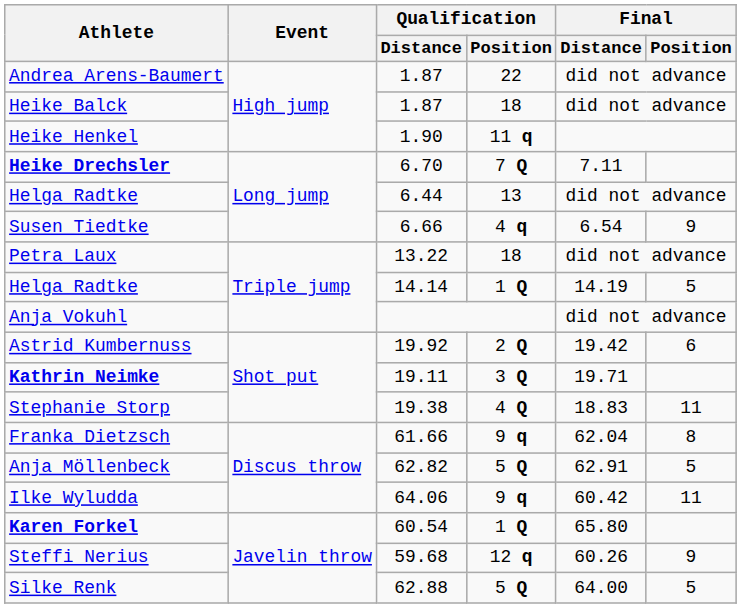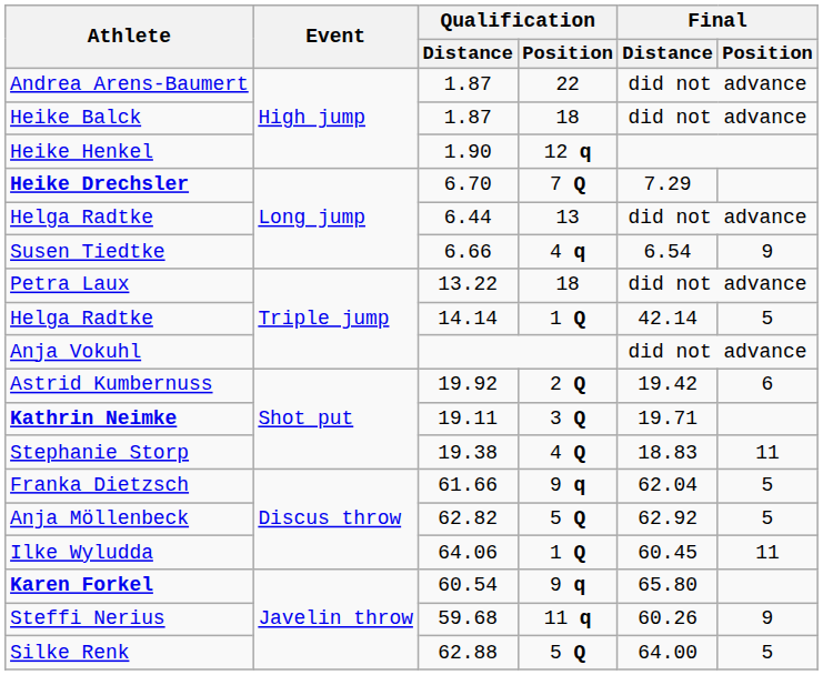 <table class=wikitable style=font-size:90%>
 <tr>
 <th rowspan=2>Athlete</th>
 <th rowspan=2>Event</th>
 <th colspan=2>Qualification</th>
 <th colspan=2>Final</th>
 </tr>
 <tr style=font-size:95%>
 <th>Distance</th>
 <th>Position</th>
 <th>Distance</th>
 <th>Position</th>
 </tr>
 <tr align=center>
 <td align=left><a href='#'>Andrea Arens-Baumert</a></td>
 <td align=left rowspan=3><a href='#'>High jump</a></td>
 <td>1.87</td>
 <td>22</td>
 <td colspan=2>did not advance</td>
 </tr>
 <tr align=center>
 <td align=left><a href='#'>Heike Balck</a></td>
 <td>1.87</td>
 <td>18</td>
 <td colspan=2>did not advance</td>
 </tr>
 <tr align=center>
 <td align=left><a href='#'>Heike Henkel</a></td>
 <td>1.90</td>
-<td>11 <strong>q</strong></td>
+<td>12 <strong>q</strong></td>
 <td colspan=2></td>
 </tr>
 <tr align=center>
 <td align=left><strong><a href='#'>Heike Drechsler</a></strong></td>
 <td align=left rowspan=3><a href='#'>Long jump</a></td>
 <td>6.70</td>
 <td>7 <strong>Q</strong></td>
-<td>7.11</td>
+<td>7.29</td>
 <td></td>
 </tr>
 <tr align=center>
 <td align=left><a href='#'>Helga Radtke</a></td>
 <td>6.44</td>
 <td>13</td>
 <td colspan=2>did not advance</td>
 </tr>
 <tr align=center>
 <td align=left><a href='#'>Susen Tiedtke</a></td>
 <td>6.66</td>
 <td>4 <strong>q</strong></td>
 <td>6.54</td>
 <td>9</td>
 </tr>
 <tr align=center>
 <td align=left><a href='#'>Petra Laux</a></td>
 <td align=left rowspan=3><a href='#'>Triple jump</a></td>
 <td>13.22</td>
 <td>18</td>
 <td colspan=2>did not advance</td>
 </tr>
 <tr align=center>
 <td align=left><a href='#'>Helga Radtke</a></td>
 <td>14.14</td>
 <td>1 <strong>Q</strong></td>
-<td>14.19</td>
+<td>42.14</td>
 <td>5</td>
 </tr>
 <tr align=center>
 <td align=left><a href='#'>Anja Vokuhl</a></td>
 <td colspan=2></td>
 <td colspan=2>did not advance</td>
 </tr>
 <tr align=center>
 <td align=left><a href='#'>Astrid Kumbernuss</a></td>
 <td align=left rowspan=3><a href='#'>Shot put</a></td>
 <td>19.92</td>
 <td>2 <strong>Q</strong></td>
 <td>19.42</td>
 <td>6</td>
 </tr>
 <tr align=center>
 <td align=left><strong><a href='#'>Kathrin Neimke</a></strong></td>
 <td>19.11</td>
 <td>3 <strong>Q</strong></td>
 <td>19.71</td>
 <td></td>
 </tr>
 <tr align=center>
 <td align=left><a href='#'>Stephanie Storp</a></td>
 <td>19.38</td>
 <td>4 <strong>Q</strong></td>
 <td>18.83</td>
 <td>11</td>
 </tr>
 <tr align=center>
 <td align=left><a href='#'>Franka Dietzsch</a></td>
 <td align=left rowspan=3><a href='#'>Discus throw</a></td>
 <td>61.66</td>
 <td>9 <strong>q</strong></td>
 <td>62.04</td>
-<td>8</td>
+<td>5</td>
 </tr>
 <tr align=center>
 <td align=left><a href='#'>Anja Möllenbeck</a></td>
 <td>62.82</td>
 <td>5 <strong>Q</strong></td>
-<td>62.91</td>
+<td>62.92</td>
 <td>5</td>
 </tr>
 <tr align=center>
 <td align=left><a href='#'>Ilke Wyludda</a></td>
 <td>64.06</td>
-<td>9 <strong>q</strong></td>
-<td>60.42</td>
+<td>1 <strong>Q</strong></td>
+<td>60.45</td>
 <td>11</td>
 </tr>
 <tr align=center>
 <td align=left><strong><a href='#'>Karen Forkel</a></strong></td>
 <td align=left rowspan=3><a href='#'>Javelin throw</a></td>
 <td>60.54</td>
-<td>1 <strong>Q</strong></td>
+<td>9 <strong>q</strong></td>
 <td>65.80</td>
 <td></td>
 </tr>
 <tr align=center>
 <td align=left><a href='#'>Steffi Nerius</a></td>
 <td>59.68</td>
-<td>12 <strong>q</strong></td>
+<td>11 <strong>q</strong></td>
 <td>60.26</td>
 <td>9</td>
 </tr>
 <tr align=center>
 <td align=left><a href='#'>Silke Renk</a></td>
 <td>62.88</td>
 <td>5 <strong>Q</strong></td>
 <td>64.00</td>
 <td>5</td>
 </tr>
 </table>
